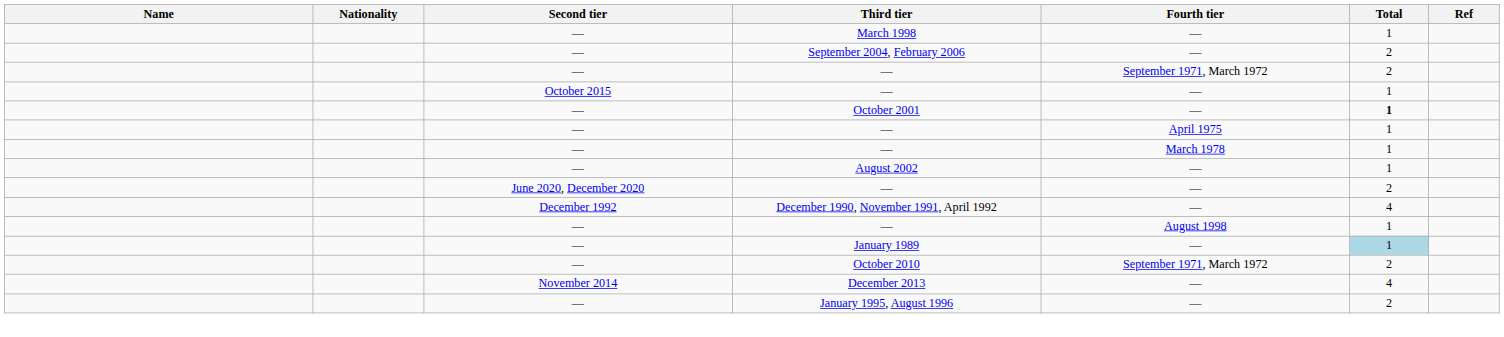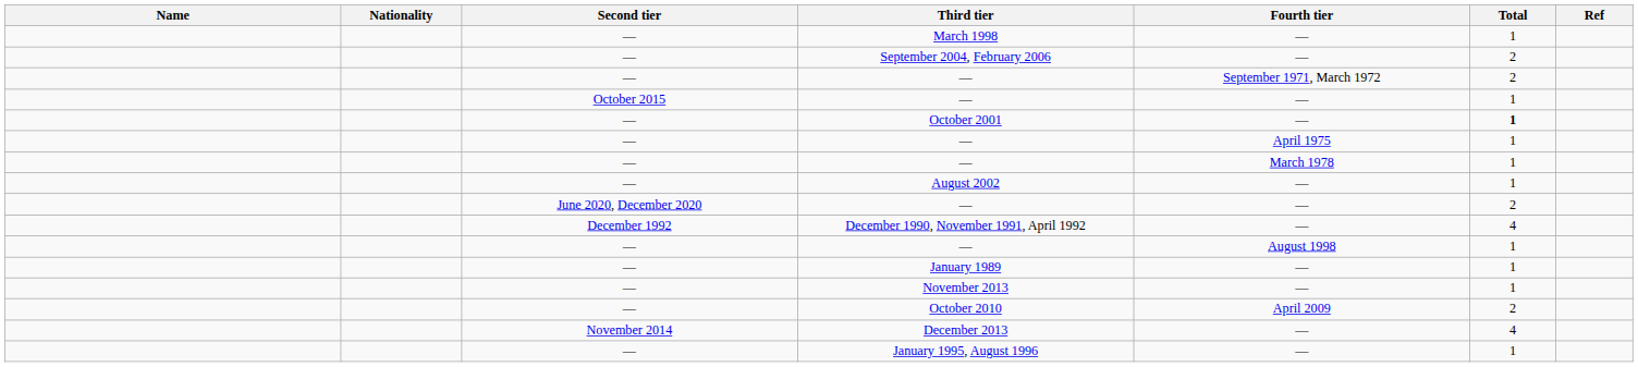 <table class="wikitable sortable" style="text-align: center;">
 <tr>
 <th style="width:5%;" scope="col">Name</th>
 <th style="width:1%;" scope="col">Nationality</th>
 <th style="width:5%;" scope="col">Second tier</th>
 <th style="width:5%;" scope="col">Third tier</th>
 <th style="width:5%;" scope="col">Fourth tier</th>
 <th style="width:1%;" scope="col">Total</th>
 <th style="width:1%;" scope="col">Ref</th>
 </tr>
 <tr>
 <td style="text-align:left;"></td>
 <td style="text-align:left;"></td>
 <td>—</td>
 <td><a href='#'>March 1998</a></td>
 <td>—</td>
 <td>1</td>
 <td></td>
 </tr>
 <tr>
 <td style="text-align:left;"></td>
 <td style="text-align:left;"></td>
 <td>—</td>
 <td><a href='#'>September 2004</a>, <a href='#'>February 2006</a></td>
 <td>—</td>
 <td>2</td>
 <td></td>
 </tr>
 <tr>
 <td style="text-align:left;"></td>
 <td style="text-align:left;"></td>
 <td>—</td>
 <td>—</td>
 <td><a href='#'>September 1971</a>, March 1972</td>
 <td>2</td>
 <td></td>
 </tr>
 <tr>
 <td style="text-align:left;"></td>
 <td style="text-align:left;"></td>
 <td><a href='#'>October 2015</a></td>
 <td>—</td>
 <td>—</td>
 <td>1</td>
 <td></td>
 </tr>
 <tr>
 <td style="text-align:left;"></td>
 <td align="left"></td>
 <td>—</td>
 <td><a href='#'>October 2001</a></td>
 <td>—</td>
 <td><strong>1</strong></td>
 <td></td>
 </tr>
 <tr>
 <td style="text-align:left;"></td>
 <td style="text-align:left;"></td>
 <td>—</td>
 <td>—</td>
 <td><a href='#'>April 1975</a></td>
 <td>1</td>
 <td></td>
 </tr>
 <tr>
 <td style="text-align:left;"></td>
 <td style="text-align:left;"></td>
 <td>—</td>
 <td>—</td>
 <td><a href='#'>March 1978</a></td>
 <td>1</td>
 <td></td>
 </tr>
 <tr>
 <td style="text-align:left;"></td>
 <td align="left"></td>
 <td>—</td>
 <td><a href='#'>August 2002</a></td>
 <td>—</td>
 <td>1</td>
 <td></td>
 </tr>
 <tr>
 <td style="text-align:left;"></td>
 <td align="left"></td>
 <td><a href='#'>June 2020</a>, <a href='#'>December 2020</a></td>
 <td>—</td>
 <td>—</td>
 <td>2</td>
 <td></td>
 </tr>
 <tr>
 <td style="text-align:left;"></td>
 <td style="text-align:left;"></td>
 <td><a href='#'>December 1992</a></td>
 <td><a href='#'>December 1990</a>, <a href='#'>November 1991</a>, April 1992</td>
 <td>—</td>
 <td>4</td>
 <td></td>
 </tr>
 <tr>
 <td style="text-align:left;"></td>
 <td style="text-align:left;"></td>
 <td>—</td>
 <td>—</td>
 <td><a href='#'>August 1998</a></td>
 <td>1</td>
 <td></td>
 </tr>
 <tr>
 <td style="text-align:left;"></td>
 <td style="text-align:left;"></td>
 <td>—</td>
 <td><a href='#'>January 1989</a></td>
 <td>—</td>
-<td style="background: lightblue;">1</td>
+<td>1</td>
+<td></td>
+</tr>
+<tr>
+<td style="text-align:left;"></td>
+<td style="text-align:left;"></td>
+<td>—</td>
+<td><a href='#'>November 2013</a></td>
+<td>—</td>
+<td>1</td>
 <td></td>
 </tr>
 <tr>
 <td style="text-align:left;"></td>
 <td style="text-align:left;"></td>
 <td>—</td>
 <td><a href='#'>October 2010</a></td>
-<td><a href='#'>September 1971</a>, March 1972</td>
+<td><a href='#'>April 2009</a></td>
 <td>2</td>
 <td></td>
 </tr>
 <tr>
 <td style="text-align:left;"></td>
 <td style="text-align:left;"></td>
 <td><a href='#'>November 2014</a></td>
 <td><a href='#'>December 2013</a></td>
 <td>—</td>
 <td>4</td>
 <td></td>
 </tr>
 <tr>
 <td style="text-align:left;"></td>
 <td style="text-align:left;"></td>
 <td>—</td>
 <td><a href='#'>January 1995</a>, <a href='#'>August 1996</a></td>
 <td>—</td>
-<td>2</td>
+<td>1</td>
 <td></td>
 </tr>
 </table>
